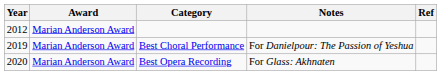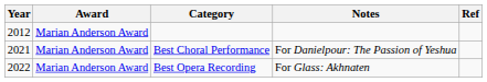 <table class="wikitable">
 <tr>
 <th>Year</th>
 <th>Award</th>
 <th>Category</th>
 <th>Notes</th>
 <th>Ref</th>
 </tr>
 <tr>
 <td>2012</td>
 <td><a href='#'>Marian Anderson Award</a></td>
 <td></td>
 <td></td>
 <td></td>
 </tr>
 <tr>
-<td>2019</td>
+<td>2021</td>
 <td><a href='#'>Marian Anderson Award</a></td>
 <td><a href='#'>Best Choral Performance</a></td>
 <td>For <em>Danielpour: The Passion of Yeshua</em></td>
 <td></td>
 </tr>
 <tr>
-<td>2020</td>
+<td>2022</td>
 <td><a href='#'>Marian Anderson Award</a></td>
 <td><a href='#'>Best Opera Recording</a></td>
 <td>For <em>Glass: Akhnaten</em></td>
 <td></td>
 </tr>
 </table>
